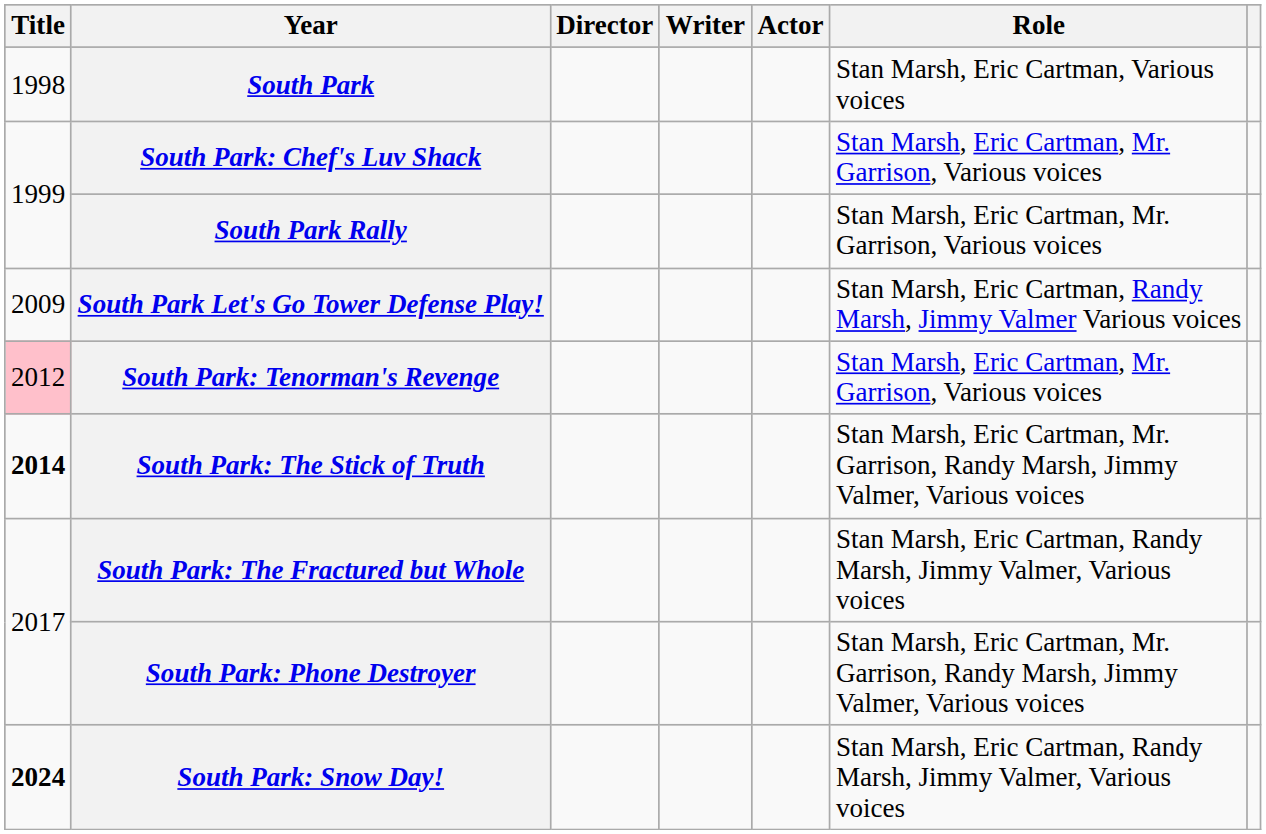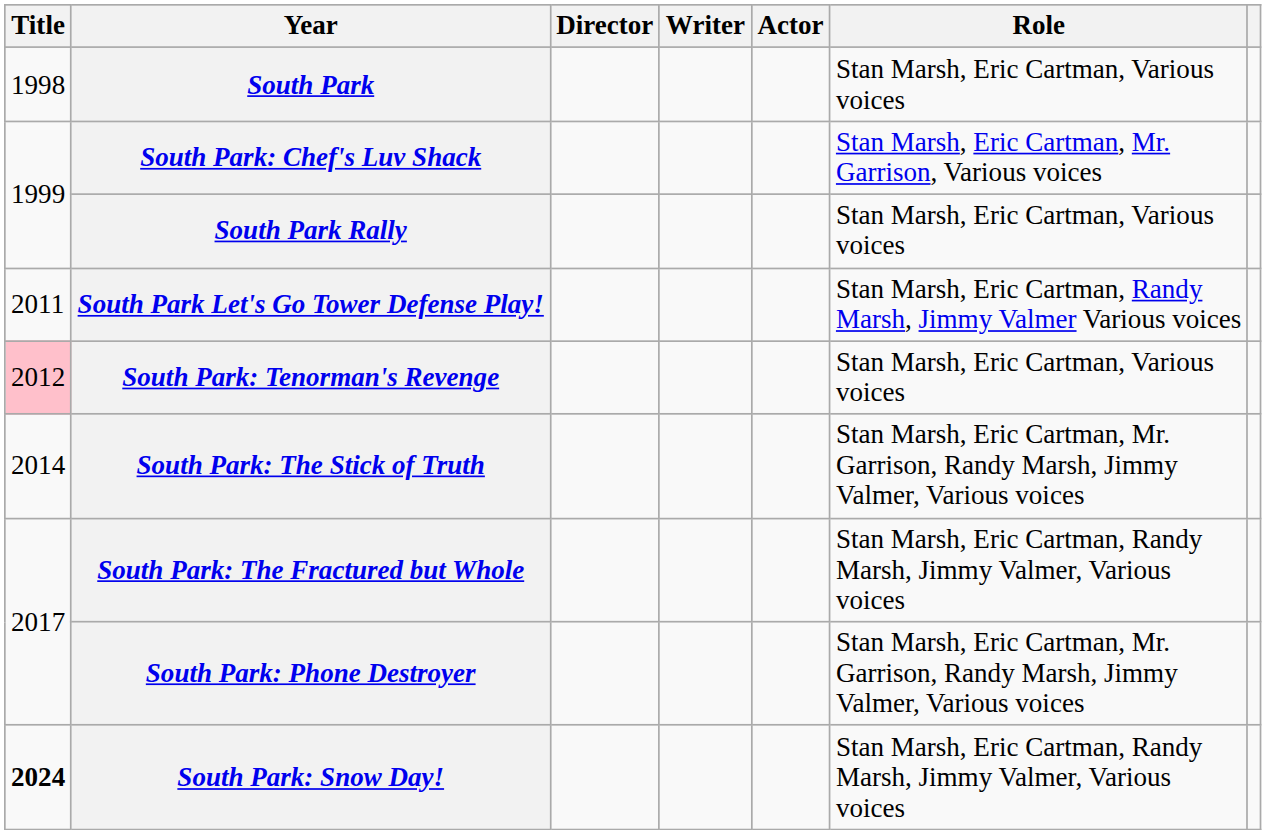 <table class="wikitable plainrowheaders">
 <tr>
 <th scope="col">Title</th>
 <th scope="col">Year</th>
 <th scope="col">Director</th>
 <th scope="col">Writer</th>
 <th scope="col">Actor</th>
 <th scope="col" style="width: 15em;">Role</th>
 <th scope="col" class="unsortable"></th>
 </tr>
 <tr>
 <td>1998</td>
 <th scope=row><em><a href='#'>South Park</a></em></th>
 <td></td>
 <td></td>
 <td></td>
 <td>Stan Marsh, Eric Cartman, Various voices</td>
 <td style="text-align:center;"></td>
 </tr>
 <tr>
 <td rowspan="2">1999</td>
 <th scope=row><em><a href='#'>South Park: Chef's Luv Shack</a></em></th>
 <td></td>
 <td></td>
 <td></td>
 <td><a href='#'>Stan Marsh</a>, <a href='#'>Eric Cartman</a>, <a href='#'>Mr. Garrison</a>, Various voices</td>
 <td style="text-align:center;"></td>
 </tr>
 <tr>
 <th scope=row><em><a href='#'>South Park Rally</a></em></th>
 <td></td>
 <td></td>
 <td></td>
-<td>Stan Marsh, Eric Cartman, Mr. Garrison, Various voices</td>
+<td>Stan Marsh, Eric Cartman, Various voices</td>
 <td style="text-align:center;"></td>
 </tr>
 <tr>
-<td>2009</td>
+<td>2011</td>
 <th scope=row><em><a href='#'>South Park Let's Go Tower Defense Play!</a></em></th>
 <td></td>
 <td></td>
 <td></td>
 <td>Stan Marsh, Eric Cartman, <a href='#'>Randy Marsh</a>, <a href='#'>Jimmy Valmer</a> Various voices</td>
 <td style="text-align:center;"></td>
 </tr>
 <tr>
 <td style="background: pink;">2012</td>
 <th scope=row><em><a href='#'>South Park: Tenorman's Revenge</a></em></th>
 <td></td>
 <td></td>
 <td></td>
-<td><a href='#'>Stan Marsh</a>, <a href='#'>Eric Cartman</a>, <a href='#'>Mr. Garrison</a>, Various voices</td>
+<td>Stan Marsh, Eric Cartman, Various voices</td>
 <td style="text-align:center;"></td>
 </tr>
 <tr>
-<td><strong>2014</strong></td>
+<td>2014</td>
 <th scope=row><em><a href='#'>South Park: The Stick of Truth</a></em></th>
 <td></td>
 <td></td>
 <td></td>
 <td>Stan Marsh, Eric Cartman, Mr. Garrison, Randy Marsh, Jimmy Valmer, Various voices</td>
 <td style="text-align:center;"></td>
 </tr>
 <tr>
 <td rowspan="2">2017</td>
 <th scope=row><em><a href='#'>South Park: The Fractured but Whole</a></em></th>
 <td></td>
 <td></td>
 <td></td>
 <td>Stan Marsh, Eric Cartman, Randy Marsh, Jimmy Valmer, Various voices</td>
 <td style="text-align:center;"></td>
 </tr>
 <tr>
 <th scope=row><em><a href='#'>South Park: Phone Destroyer</a></em></th>
 <td></td>
 <td></td>
 <td></td>
 <td>Stan Marsh, Eric Cartman, Mr. Garrison, Randy Marsh, Jimmy Valmer, Various voices</td>
 <td style="text-align:center;"></td>
 </tr>
 <tr>
 <td><strong>2024</strong></td>
 <th scope=row><em><a href='#'>South Park: Snow Day!</a></em></th>
 <td></td>
 <td></td>
 <td></td>
 <td>Stan Marsh, Eric Cartman, Randy Marsh, Jimmy Valmer, Various voices</td>
 <td></td>
 </tr>
 </table>
